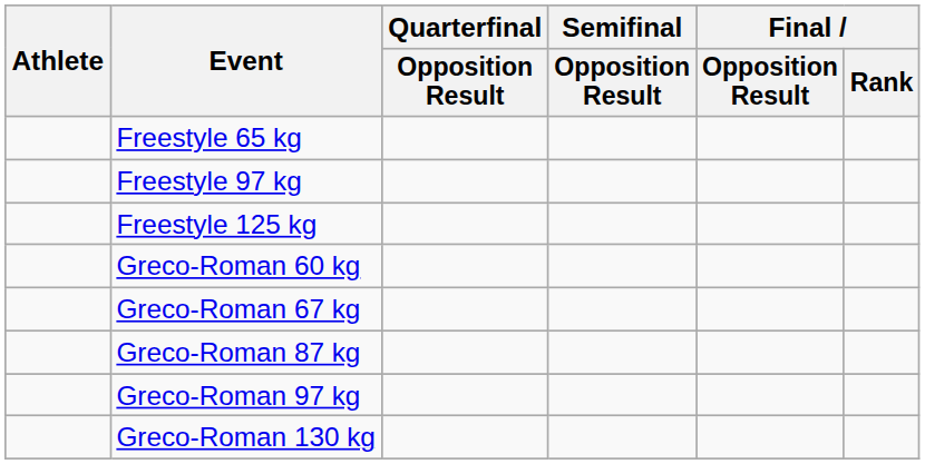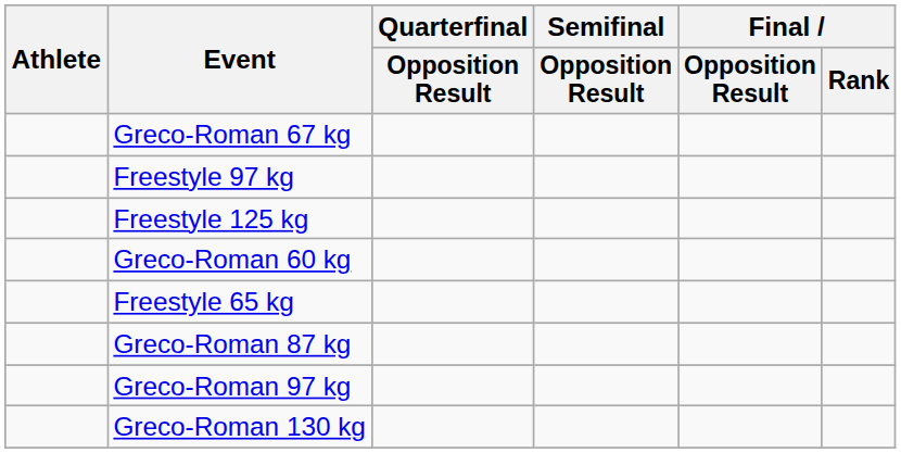 <table class=wikitable style=font-size:90%;text-align:center>
 <tr>
 <th rowspan=2>Athlete</th>
 <th rowspan=2>Event</th>
 <th>Quarterfinal</th>
 <th>Semifinal</th>
 <th colspan=2>Final / </th>
 </tr>
 <tr style=font-size:95%>
 <th>Opposition<br>Result</th>
 <th>Opposition<br>Result</th>
 <th>Opposition<br>Result</th>
 <th>Rank</th>
 </tr>
 <tr>
 <td align=left></td>
-<td align=left><a href='#'>Freestyle 65 kg</a></td>
+<td align=left><a href='#'>Greco-Roman 67 kg</a></td>
 <td></td>
 <td></td>
 <td></td>
 <td></td>
 </tr>
 <tr>
 <td align=left></td>
 <td align=left><a href='#'>Freestyle 97 kg</a></td>
 <td></td>
 <td></td>
 <td></td>
 <td></td>
 </tr>
 <tr>
 <td align=left></td>
 <td align=left><a href='#'>Freestyle 125 kg</a></td>
 <td></td>
 <td></td>
 <td></td>
 <td></td>
 </tr>
 <tr>
 <td align=left></td>
 <td align=left><a href='#'>Greco-Roman 60 kg</a></td>
 <td></td>
 <td></td>
 <td></td>
 <td></td>
 </tr>
 <tr>
 <td align=left></td>
-<td align=left><a href='#'>Greco-Roman 67 kg</a></td>
+<td align=left><a href='#'>Freestyle 65 kg</a></td>
 <td></td>
 <td></td>
 <td></td>
 <td></td>
 </tr>
 <tr>
 <td align=left></td>
 <td align=left><a href='#'>Greco-Roman 87 kg</a></td>
 <td></td>
 <td></td>
 <td></td>
 <td></td>
 </tr>
 <tr>
 <td align=left></td>
 <td align=left><a href='#'>Greco-Roman 97 kg</a></td>
 <td></td>
 <td></td>
 <td></td>
 <td></td>
 </tr>
 <tr>
 <td align=left></td>
 <td align=left><a href='#'>Greco-Roman 130 kg</a></td>
 <td></td>
 <td></td>
 <td></td>
 <td></td>
 </tr>
 </table>
